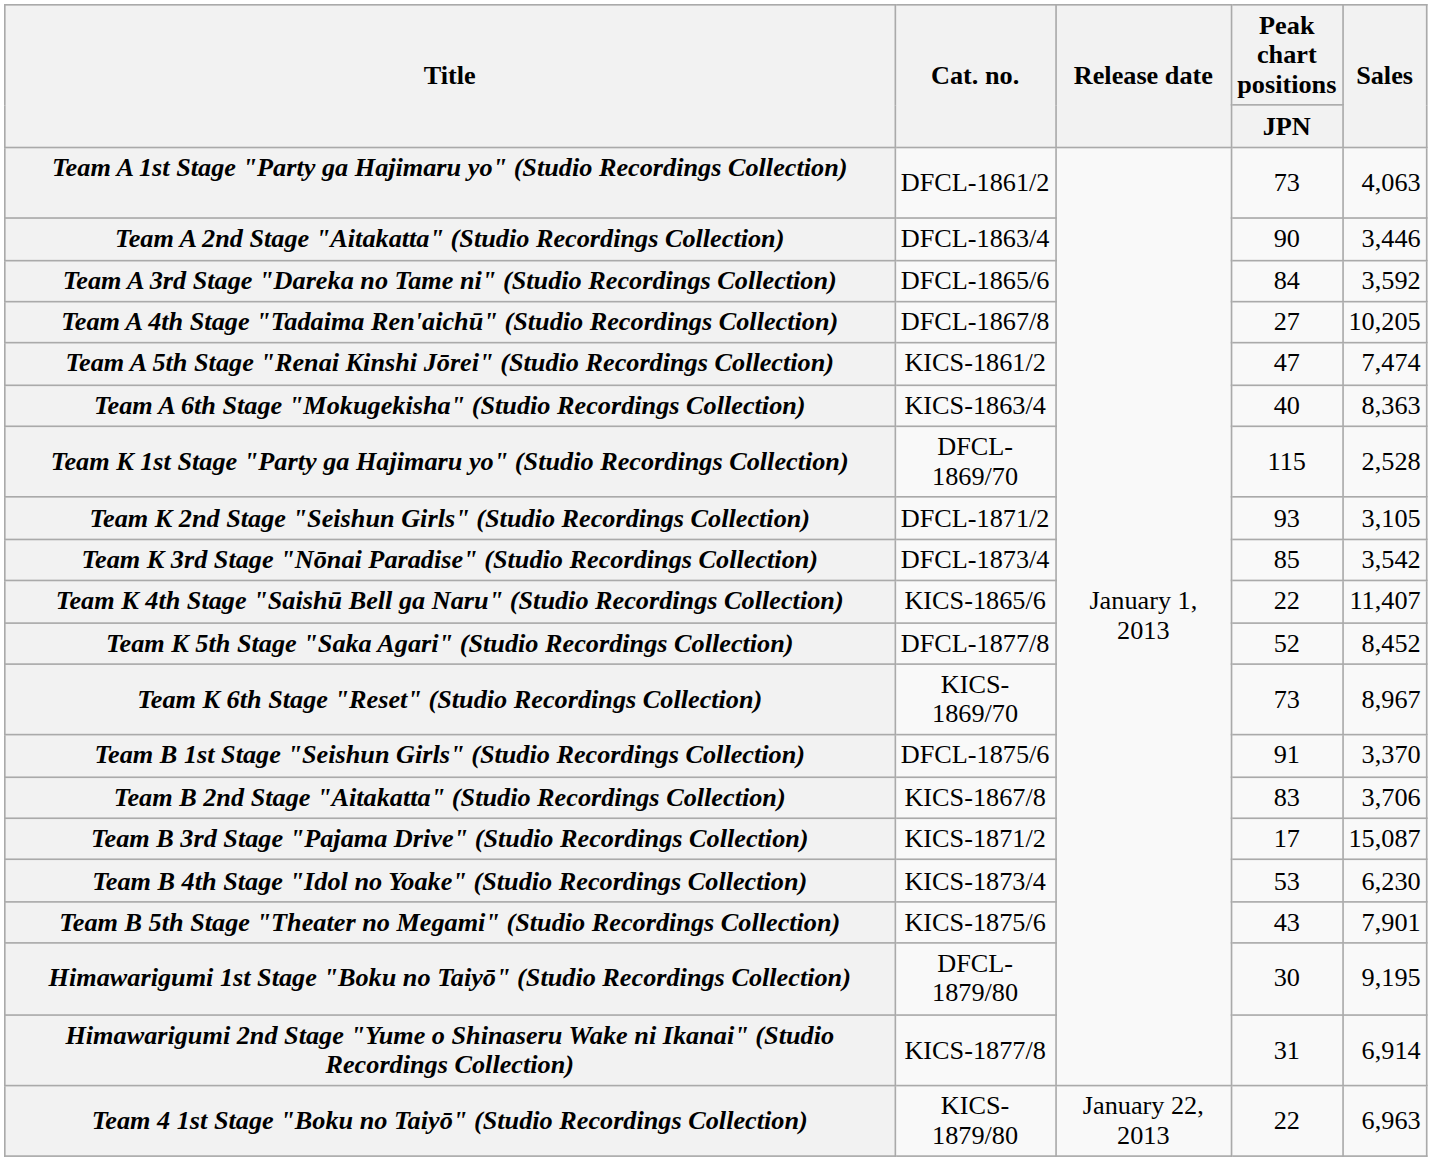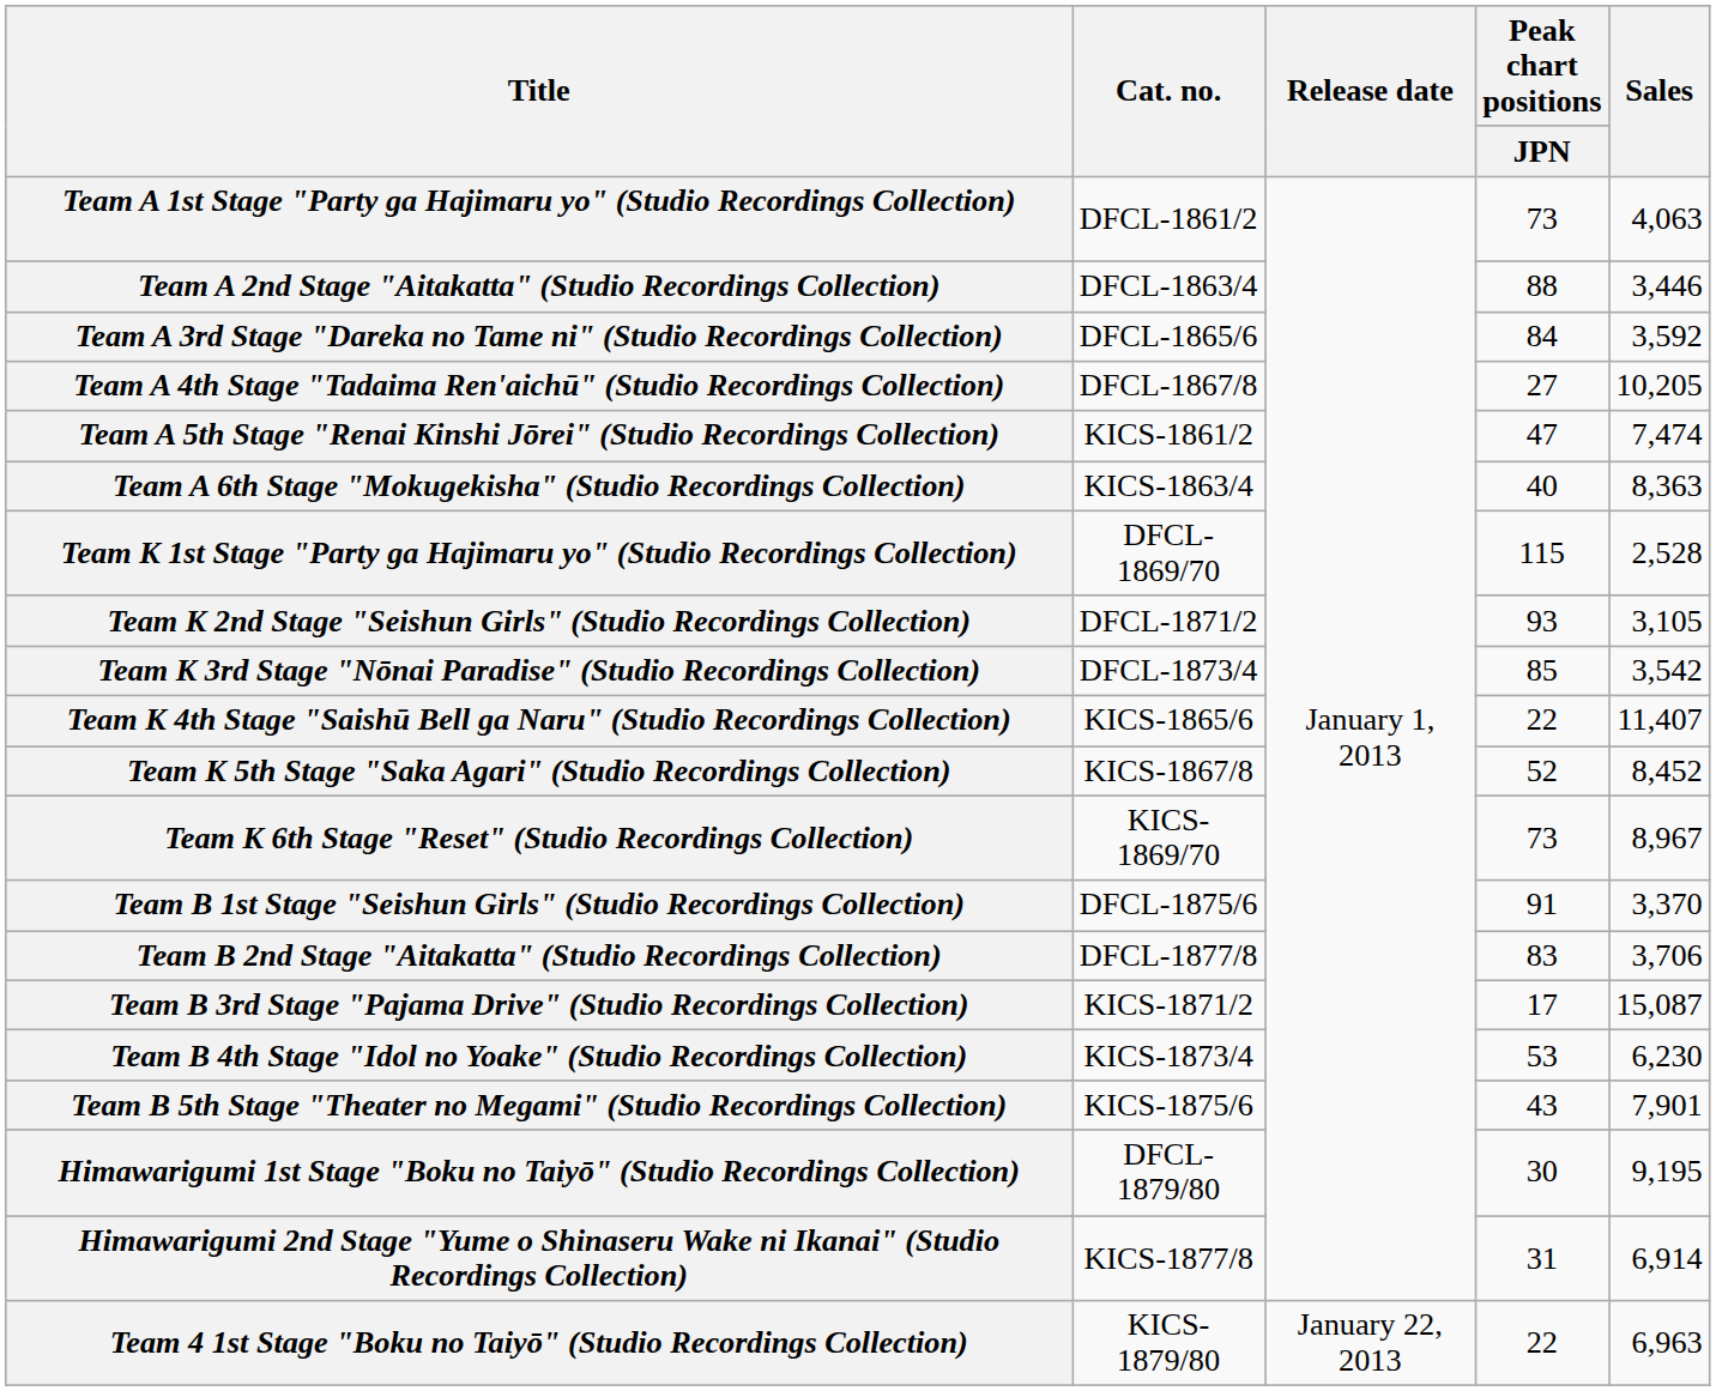 <table class="wikitable plainrowheaders" style="text-align:center;">
 <tr>
 <th rowspan="2">Title</th>
 <th rowspan="2">Cat. no.</th>
 <th rowspan="2">Release date</th>
 <th>Peak<br>chart<br>positions</th>
 <th rowspan="2">Sales</th>
 </tr>
 <tr>
 <th>JPN</th>
 </tr>
 <tr>
 <th scope="row"><em>Team A 1st Stage "Party ga Hajimaru yo" (Studio Recordings Collection)</em><br><br></th>
 <td>DFCL-1861/2</td>
 <td rowspan="19">January 1, 2013</td>
 <td>73</td>
 <td style="text-align:right;">4,063</td>
 </tr>
 <tr>
 <th scope="row"><em>Team A 2nd Stage "Aitakatta" (Studio Recordings Collection)</em><br></th>
 <td>DFCL-1863/4</td>
-<td>90</td>
+<td>88</td>
 <td style="text-align:right;">3,446</td>
 </tr>
 <tr>
 <th scope="row"><em>Team A 3rd Stage "Dareka no Tame ni" (Studio Recordings Collection)</em><br></th>
 <td>DFCL-1865/6</td>
 <td>84</td>
 <td style="text-align:right;">3,592</td>
 </tr>
 <tr>
 <th scope="row"><em>Team A 4th Stage "Tadaima Ren'aichū" (Studio Recordings Collection)</em><br></th>
 <td>DFCL-1867/8</td>
 <td>27</td>
 <td style="text-align:right;">10,205</td>
 </tr>
 <tr>
 <th scope="row"><em>Team A 5th Stage "Renai Kinshi Jōrei" (Studio Recordings Collection)</em><br></th>
 <td>KICS-1861/2</td>
 <td>47</td>
 <td style="text-align:right;">7,474</td>
 </tr>
 <tr>
 <th scope="row"><em>Team A 6th Stage "Mokugekisha" (Studio Recordings Collection)</em><br></th>
 <td>KICS-1863/4</td>
 <td>40</td>
 <td style="text-align:right;">8,363</td>
 </tr>
 <tr>
 <th scope="row"><em>Team K 1st Stage "Party ga Hajimaru yo" (Studio Recordings Collection)</em><br></th>
 <td>DFCL-1869/70</td>
 <td>115</td>
 <td style="text-align:right;">2,528</td>
 </tr>
 <tr>
 <th scope="row"><em>Team K 2nd Stage "Seishun Girls" (Studio Recordings Collection)</em><br></th>
 <td>DFCL-1871/2</td>
 <td>93</td>
 <td style="text-align:right;">3,105</td>
 </tr>
 <tr>
 <th scope="row"><em>Team K 3rd Stage "Nōnai Paradise" (Studio Recordings Collection)</em><br></th>
 <td>DFCL-1873/4</td>
 <td>85</td>
 <td style="text-align:right;">3,542</td>
 </tr>
 <tr>
 <th scope="row"><em>Team K 4th Stage "Saishū Bell ga Naru" (Studio Recordings Collection)</em><br></th>
 <td>KICS-1865/6</td>
 <td>22</td>
 <td style="text-align:right;">11,407</td>
 </tr>
 <tr>
 <th scope="row"><em>Team K 5th Stage "Saka Agari" (Studio Recordings Collection)</em><br></th>
-<td>DFCL-1877/8</td>
+<td>KICS-1867/8</td>
 <td>52</td>
 <td style="text-align:right;">8,452</td>
 </tr>
 <tr>
 <th scope="row"><em>Team K 6th Stage "Reset" (Studio Recordings Collection)</em><br></th>
 <td>KICS-1869/70</td>
 <td>73</td>
 <td style="text-align:right;">8,967</td>
 </tr>
 <tr>
 <th scope="row"><em>Team B 1st Stage "Seishun Girls" (Studio Recordings Collection)</em><br></th>
 <td>DFCL-1875/6</td>
 <td>91</td>
 <td style="text-align:right;">3,370</td>
 </tr>
 <tr>
 <th scope="row"><em>Team B 2nd Stage "Aitakatta" (Studio Recordings Collection)</em><br></th>
-<td>KICS-1867/8</td>
+<td>DFCL-1877/8</td>
 <td>83</td>
 <td style="text-align:right;">3,706</td>
 </tr>
 <tr>
 <th scope="row"><em>Team B 3rd Stage "Pajama Drive" (Studio Recordings Collection)</em><br></th>
 <td>KICS-1871/2</td>
 <td>17</td>
 <td style="text-align:right;">15,087</td>
 </tr>
 <tr>
 <th scope="row"><em>Team B 4th Stage "Idol no Yoake" (Studio Recordings Collection)</em><br></th>
 <td>KICS-1873/4</td>
 <td>53</td>
 <td style="text-align:right;">6,230</td>
 </tr>
 <tr>
 <th scope="row"><em>Team B 5th Stage "Theater no Megami" (Studio Recordings Collection)</em><br></th>
 <td>KICS-1875/6</td>
 <td>43</td>
 <td align="right">7,901</td>
 </tr>
 <tr>
 <th scope="row"><em>Himawarigumi 1st Stage "Boku no Taiyō" (Studio Recordings Collection)</em><br></th>
 <td>DFCL-1879/80</td>
 <td>30</td>
 <td style="text-align:right;">9,195</td>
 </tr>
 <tr>
 <th scope="row"><em>Himawarigumi 2nd Stage "Yume o Shinaseru Wake ni Ikanai" (Studio Recordings Collection)</em><br></th>
 <td>KICS-1877/8</td>
 <td>31</td>
 <td style="text-align:right;">6,914</td>
 </tr>
 <tr>
 <th scope="row"><em>Team 4 1st Stage "Boku no Taiyō" (Studio Recordings Collection)</em><br></th>
 <td>KICS-1879/80</td>
 <td>January 22, 2013</td>
 <td>22</td>
 <td style="text-align:right;">6,963</td>
 </tr>
 </table>
